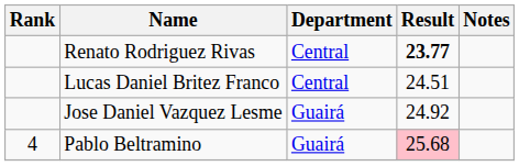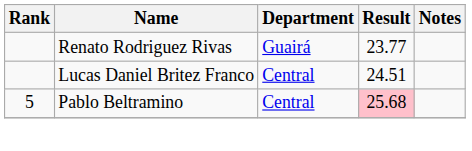 <table class="wikitable" style="text-align:center">
 <tr>
 <th>Rank</th>
 <th>Name</th>
 <th>Department</th>
 <th>Result</th>
 <th>Notes</th>
 </tr>
 <tr>
 <td></td>
 <td align="left">Renato Rodriguez Rivas</td>
-<td align="left"><a href='#'>Central</a></td>
-<td><strong>23.77</strong></td>
+<td align="left"><a href='#'>Guairá</a></td>
+<td>23.77</td>
 <td></td>
 </tr>
 <tr>
 <td></td>
 <td align="left">Lucas Daniel Britez Franco</td>
 <td align="left"><a href='#'>Central</a></td>
 <td>24.51</td>
 <td></td>
 </tr>
 <tr>
-<td></td>
-<td align="left">Jose Daniel Vazquez Lesme</td>
-<td align="left"><a href='#'>Guairá</a></td>
-<td>24.92</td>
-<td></td>
-</tr>
-<tr>
-<td>4</td>
+<td>5</td>
 <td align="left">Pablo Beltramino</td>
-<td align="left"><a href='#'>Guairá</a></td>
+<td align="left"><a href='#'>Central</a></td>
 <td style="background: pink;">25.68</td>
 <td></td>
 </tr>
 <tr>
 </tr>
 </table>
